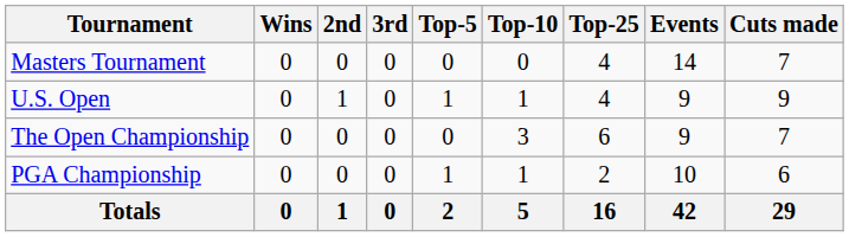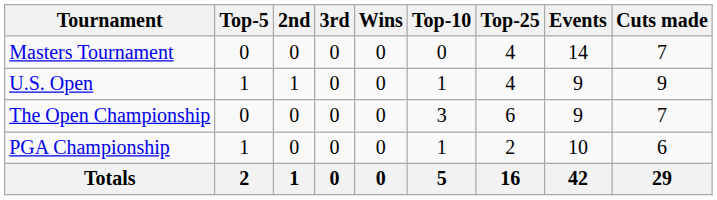 <table class=wikitable style=text-align:center>
 <tr>
 <th>Tournament</th>
-<th>Wins</th>
+<th>Top-5</th>
 <th>2nd</th>
 <th>3rd</th>
-<th>Top-5</th>
+<th>Wins</th>
 <th>Top-10</th>
 <th>Top-25</th>
 <th>Events</th>
 <th>Cuts made</th>
 </tr>
 <tr>
 <td align=left><a href='#'>Masters Tournament</a></td>
 <td>0</td>
 <td>0</td>
 <td>0</td>
 <td>0</td>
 <td>0</td>
 <td>4</td>
 <td>14</td>
 <td>7</td>
 </tr>
 <tr>
 <td align=left><a href='#'>U.S. Open</a></td>
-<td>0</td>
+<td>1</td>
 <td>1</td>
 <td>0</td>
-<td>1</td>
+<td>0</td>
 <td>1</td>
 <td>4</td>
 <td>9</td>
 <td>9</td>
 </tr>
 <tr>
 <td align=left><a href='#'>The Open Championship</a></td>
 <td>0</td>
 <td>0</td>
 <td>0</td>
 <td>0</td>
 <td>3</td>
 <td>6</td>
 <td>9</td>
 <td>7</td>
 </tr>
 <tr>
 <td align=left><a href='#'>PGA Championship</a></td>
+<td>1</td>
 <td>0</td>
 <td>0</td>
 <td>0</td>
-<td>1</td>
 <td>1</td>
 <td>2</td>
 <td>10</td>
 <td>6</td>
 </tr>
 <tr>
 <th>Totals</th>
-<th>0</th>
+<th>2</th>
 <th>1</th>
 <th>0</th>
-<th>2</th>
+<th>0</th>
 <th>5</th>
 <th>16</th>
 <th>42</th>
 <th>29</th>
 </tr>
 </table>
